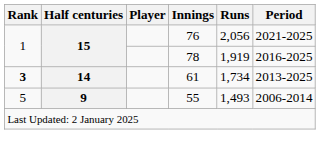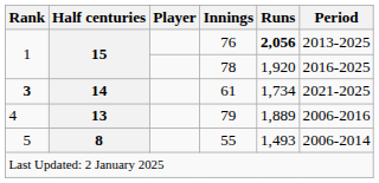 <table class="wikitable plainrowheaders sortable">
 <tr>
 <th scope=col>Rank</th>
 <th scope=col>Half centuries</th>
 <th scope=col>Player</th>
 <th scope=col>Innings</th>
 <th scope=col>Runs</th>
 <th scope=col>Period</th>
 </tr>
 <tr>
 <td align="center" rowspan=2>1</td>
 <th scope="row" style="text-align:center;" rowspan=2><strong>15</strong></th>
 <td></td>
 <td align=center>76</td>
-<td align="center">2,056</td>
-<td>2021-2025</td>
+<td align="center"><strong>2,056</strong></td>
+<td>2013-2025</td>
 </tr>
 <tr>
 <td></td>
 <td align=center>78</td>
-<td align="center">1,919</td>
+<td align="center">1,920</td>
 <td>2016-2025</td>
 </tr>
 <tr>
 <td align="center"><strong>3</strong></td>
 <th scope="row" style="text-align:center;"><strong>14</strong></th>
 <td></td>
 <td align=center>61</td>
 <td align="center">1,734</td>
-<td>2013-2025</td>
+<td>2021-2025</td>
+</tr>
+<tr>
+<td>4</td>
+<th>13</th>
+<td></td>
+<td align=center>79</td>
+<td align=center>1,889</td>
+<td>2006-2016</td>
 </tr>
 <tr>
 <td align="center">5</td>
-<th scope="row" style="text-align:center;"><strong>9</strong></th>
+<th scope="row" style="text-align:center;"><strong>8</strong></th>
 <td></td>
 <td align="center">55</td>
 <td align="center">1,493</td>
 <td>2006-2014</td>
 </tr>
 <tr class="sortbottom">
 <td colspan="6"><small>Last Updated: 2 January 2025</small></td>
 </tr>
 </table>
